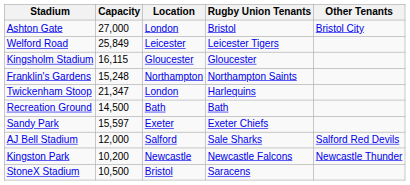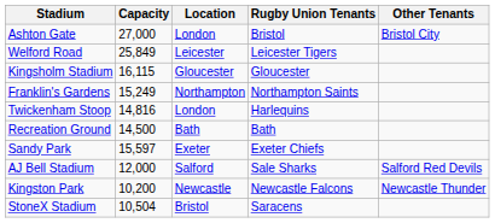 <table class="wikitable sortable">
 <tr>
 <th>Stadium</th>
 <th>Capacity</th>
 <th>Location</th>
 <th>Rugby Union Tenants</th>
 <th>Other Tenants</th>
 </tr>
 <tr>
 <td><a href='#'>Ashton Gate</a></td>
 <td>27,000</td>
 <td><a href='#'>London</a></td>
 <td><a href='#'>Bristol</a></td>
 <td><a href='#'>Bristol City</a></td>
 </tr>
 <tr>
 <td><a href='#'>Welford Road</a></td>
 <td>25,849</td>
 <td><a href='#'>Leicester</a></td>
 <td><a href='#'>Leicester Tigers</a></td>
 <td></td>
 </tr>
 <tr>
 <td><a href='#'>Kingsholm Stadium</a></td>
 <td>16,115</td>
 <td><a href='#'>Gloucester</a></td>
 <td><a href='#'>Gloucester</a></td>
 <td></td>
 </tr>
 <tr>
 <td><a href='#'>Franklin's Gardens</a></td>
-<td>15,248</td>
+<td>15,249</td>
 <td><a href='#'>Northampton</a></td>
 <td><a href='#'>Northampton Saints</a></td>
 <td></td>
 </tr>
 <tr>
 <td><a href='#'>Twickenham Stoop</a></td>
-<td>21,347</td>
+<td>14,816</td>
 <td><a href='#'>London</a></td>
 <td><a href='#'>Harlequins</a></td>
 <td></td>
 </tr>
 <tr>
 <td><a href='#'>Recreation Ground</a></td>
 <td>14,500</td>
 <td><a href='#'>Bath</a></td>
 <td><a href='#'>Bath</a></td>
 <td></td>
 </tr>
 <tr>
 <td><a href='#'>Sandy Park</a></td>
 <td>15,597</td>
 <td><a href='#'>Exeter</a></td>
 <td><a href='#'>Exeter Chiefs</a></td>
 <td></td>
 </tr>
 <tr>
 <td><a href='#'>AJ Bell Stadium</a></td>
 <td>12,000</td>
 <td><a href='#'>Salford</a></td>
 <td><a href='#'>Sale Sharks</a></td>
 <td><a href='#'>Salford Red Devils</a></td>
 </tr>
 <tr>
 <td><a href='#'>Kingston Park</a></td>
 <td>10,200</td>
 <td><a href='#'>Newcastle</a></td>
 <td><a href='#'>Newcastle Falcons</a></td>
 <td><a href='#'>Newcastle Thunder</a></td>
 </tr>
 <tr>
 <td><a href='#'>StoneX Stadium</a></td>
-<td>10,500</td>
+<td>10,504</td>
 <td><a href='#'>Bristol</a></td>
 <td><a href='#'>Saracens</a></td>
 <td></td>
 </tr>
 </table>
